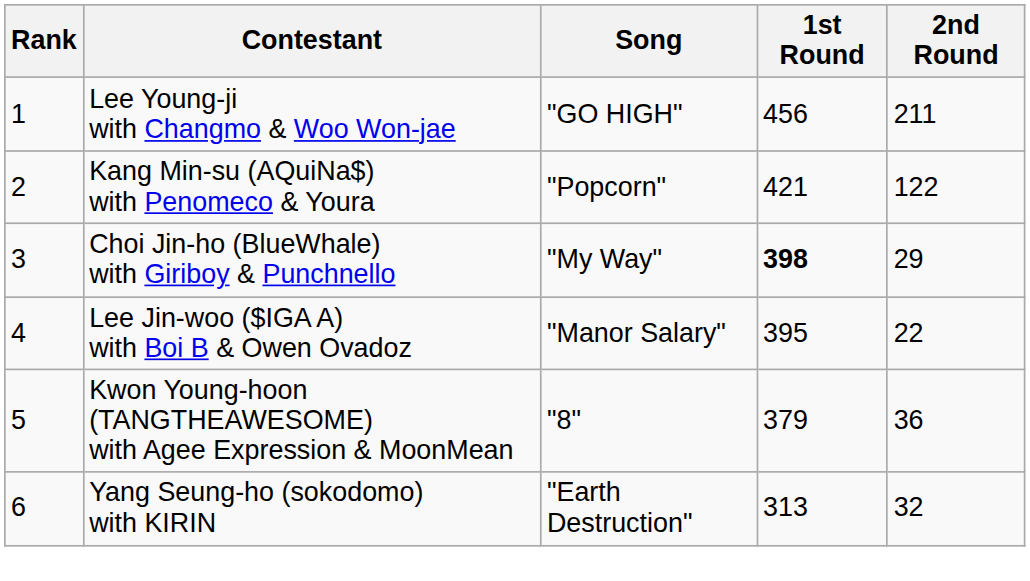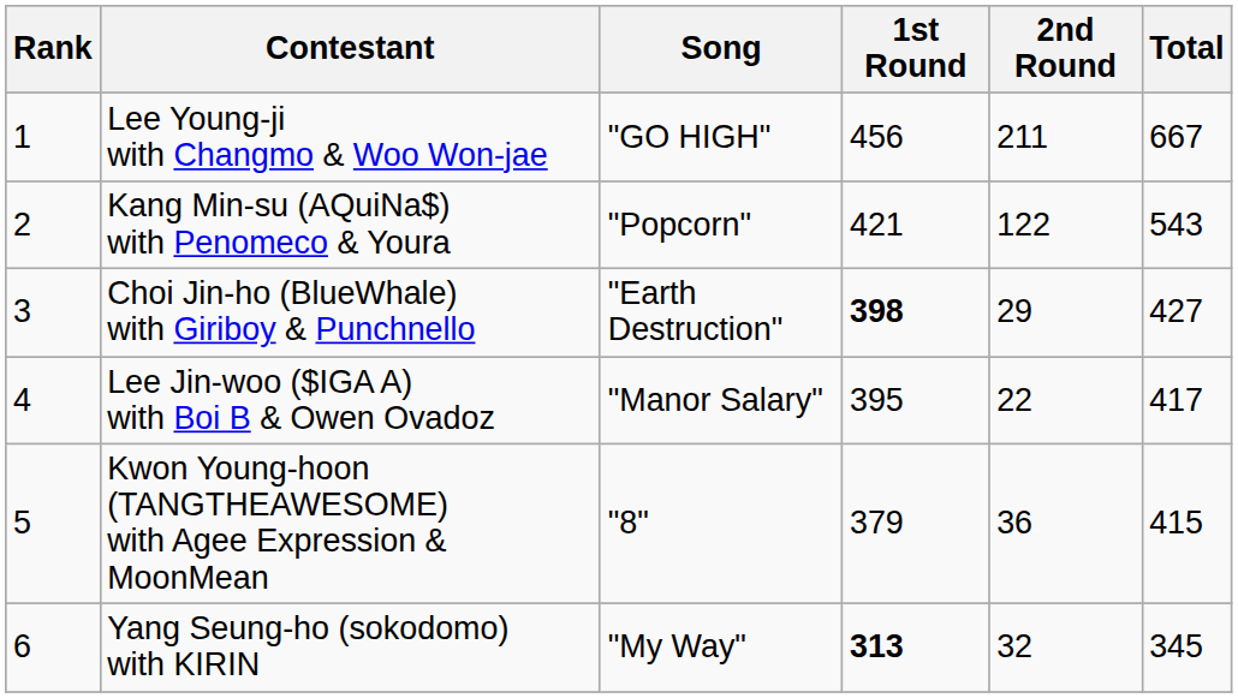 <table class="wikitable mw-collapsible">
 <tr>
 <th>Rank</th>
 <th>Contestant</th>
 <th>Song</th>
 <th>1st Round</th>
 <th>2nd Round</th>
+<th>Total</th>
 </tr>
 <tr>
 <td>1</td>
 <td>Lee Young-ji<br>with <a href='#'>Changmo</a> & <a href='#'>Woo Won-jae</a></td>
 <td>"GO HIGH"</td>
 <td>456</td>
 <td>211</td>
+<td>667</td>
 </tr>
 <tr>
 <td>2</td>
 <td>Kang Min-su (AQuiNa$)<br>with <a href='#'>Penomeco</a> & Youra</td>
 <td>"Popcorn"</td>
 <td>421</td>
 <td>122</td>
+<td>543</td>
 </tr>
 <tr>
 <td>3</td>
 <td>Choi Jin-ho (BlueWhale)<br>with <a href='#'>Giriboy</a> & <a href='#'>Punchnello</a></td>
-<td>"My Way"</td>
+<td>"Earth Destruction"</td>
 <td><strong>398</strong></td>
 <td>29</td>
+<td>427</td>
 </tr>
 <tr>
 <td>4</td>
 <td>Lee Jin-woo ($IGA A)<br>with <a href='#'>Boi B</a> & Owen Ovadoz</td>
 <td>"Manor Salary"</td>
 <td>395</td>
 <td>22</td>
+<td>417</td>
 </tr>
 <tr>
 <td>5</td>
 <td>Kwon Young-hoon (TANGTHEAWESOME)<br>with Agee Expression & MoonMean</td>
 <td>"8"</td>
 <td>379</td>
 <td>36</td>
+<td>415</td>
 </tr>
 <tr>
 <td>6</td>
 <td>Yang Seung-ho (sokodomo)<br>with KIRIN</td>
-<td>"Earth Destruction"</td>
-<td>313</td>
+<td>"My Way"</td>
+<td><strong>313</strong></td>
 <td>32</td>
+<td>345</td>
 </tr>
 </table>
